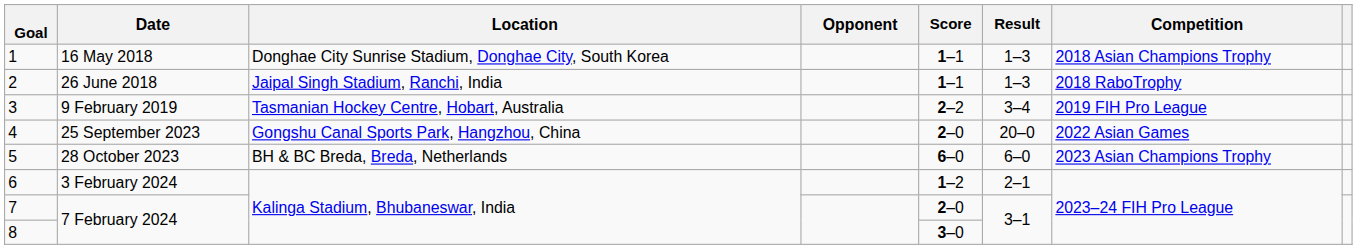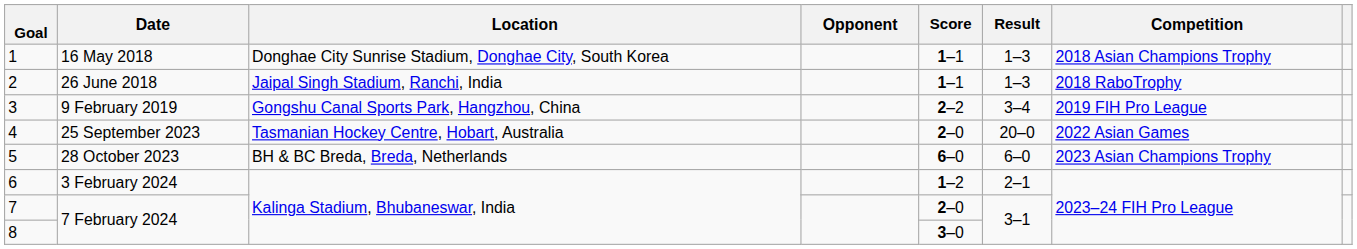 <table class="wikitable sortable" style="font-size:90%" width=97%>
 <tr>
 <th style="font-size:95%;" data-sort-type=number><br>Goal</th>
 <th align=center>Date</th>
 <th>Location</th>
 <th width=100>Opponent</th>
 <th data-sort-type="number" style="font-size:95%">Score</th>
 <th data-sort-type="number" style="font-size:95%">Result</th>
 <th>Competition</th>
 <th></th>
 </tr>
 <tr>
 <td>1</td>
 <td>16 May 2018</td>
 <td>Donghae City Sunrise Stadium, <a href='#'>Donghae City</a>, South Korea</td>
 <td></td>
 <td align="center"><strong>1</strong>–1</td>
 <td align="center">1–3</td>
 <td><a href='#'>2018 Asian Champions Trophy</a></td>
 <td></td>
 </tr>
 <tr>
 <td>2</td>
 <td>26 June 2018</td>
 <td><a href='#'>Jaipal Singh Stadium</a>, <a href='#'>Ranchi</a>, India</td>
 <td></td>
 <td align="center"><strong>1</strong>–1</td>
 <td align="center">1–3</td>
 <td><a href='#'>2018 RaboTrophy</a></td>
 <td></td>
 </tr>
 <tr>
 <td>3</td>
 <td>9 February 2019</td>
-<td><a href='#'>Tasmanian Hockey Centre</a>, <a href='#'>Hobart</a>, Australia</td>
+<td><a href='#'>Gongshu Canal Sports Park</a>, <a href='#'>Hangzhou</a>, China</td>
 <td></td>
 <td align="center"><strong>2</strong>–2</td>
 <td align="center">3–4</td>
 <td><a href='#'>2019 FIH Pro League</a></td>
 <td></td>
 </tr>
 <tr>
 <td>4</td>
 <td>25 September 2023</td>
-<td><a href='#'>Gongshu Canal Sports Park</a>, <a href='#'>Hangzhou</a>, China</td>
+<td><a href='#'>Tasmanian Hockey Centre</a>, <a href='#'>Hobart</a>, Australia</td>
 <td></td>
 <td align="center"><strong>2</strong>–0</td>
 <td align="center">20–0</td>
 <td><a href='#'>2022 Asian Games</a></td>
 <td></td>
 </tr>
 <tr>
 <td>5</td>
 <td>28 October 2023</td>
 <td>BH & BC Breda, <a href='#'>Breda</a>, Netherlands</td>
 <td></td>
 <td align="center"><strong>6</strong>–0</td>
 <td align="center">6–0</td>
 <td><a href='#'>2023 Asian Champions Trophy</a></td>
 <td></td>
 </tr>
 <tr>
 <td>6</td>
 <td>3 February 2024</td>
 <td rowspan=3><a href='#'>Kalinga Stadium</a>, <a href='#'>Bhubaneswar</a>, India</td>
 <td></td>
 <td align="center"><strong>1</strong>–2</td>
 <td align="center">2–1</td>
 <td rowspan=3><a href='#'>2023–24 FIH Pro League</a></td>
 <td></td>
 </tr>
 <tr>
 <td>7</td>
 <td rowspan=2>7 February 2024</td>
 <td rowspan=2></td>
 <td align="center"><strong>2</strong>–0</td>
 <td rowspan=2; align="center">3–1</td>
 <td rowspan=2></td>
 </tr>
 <tr>
 <td>8</td>
 <td align="center"><strong>3</strong>–0</td>
 </tr>
 </table>
